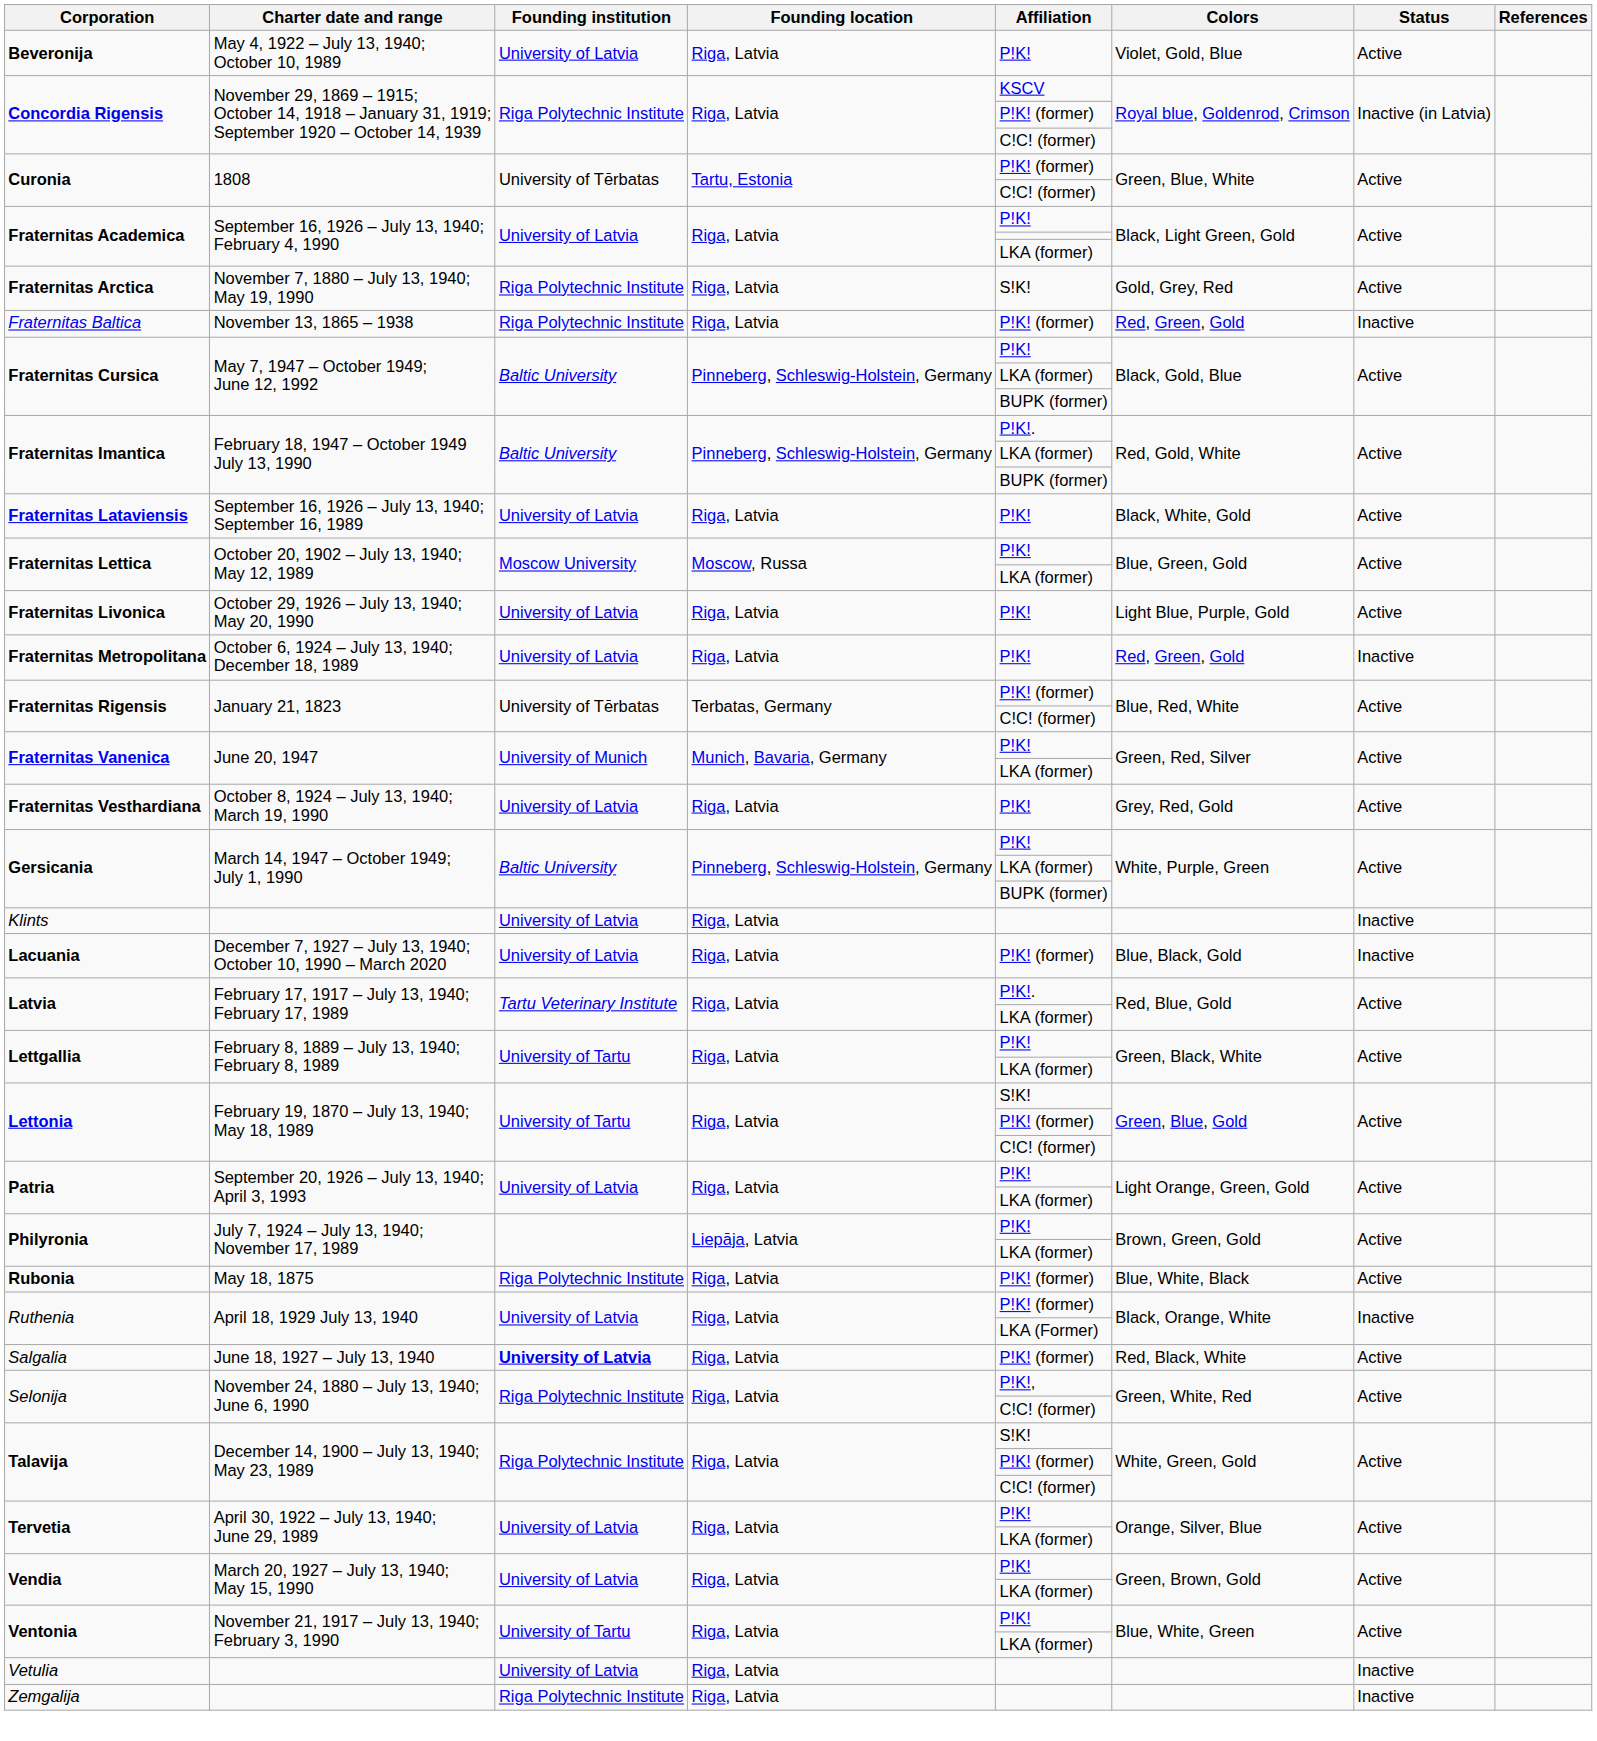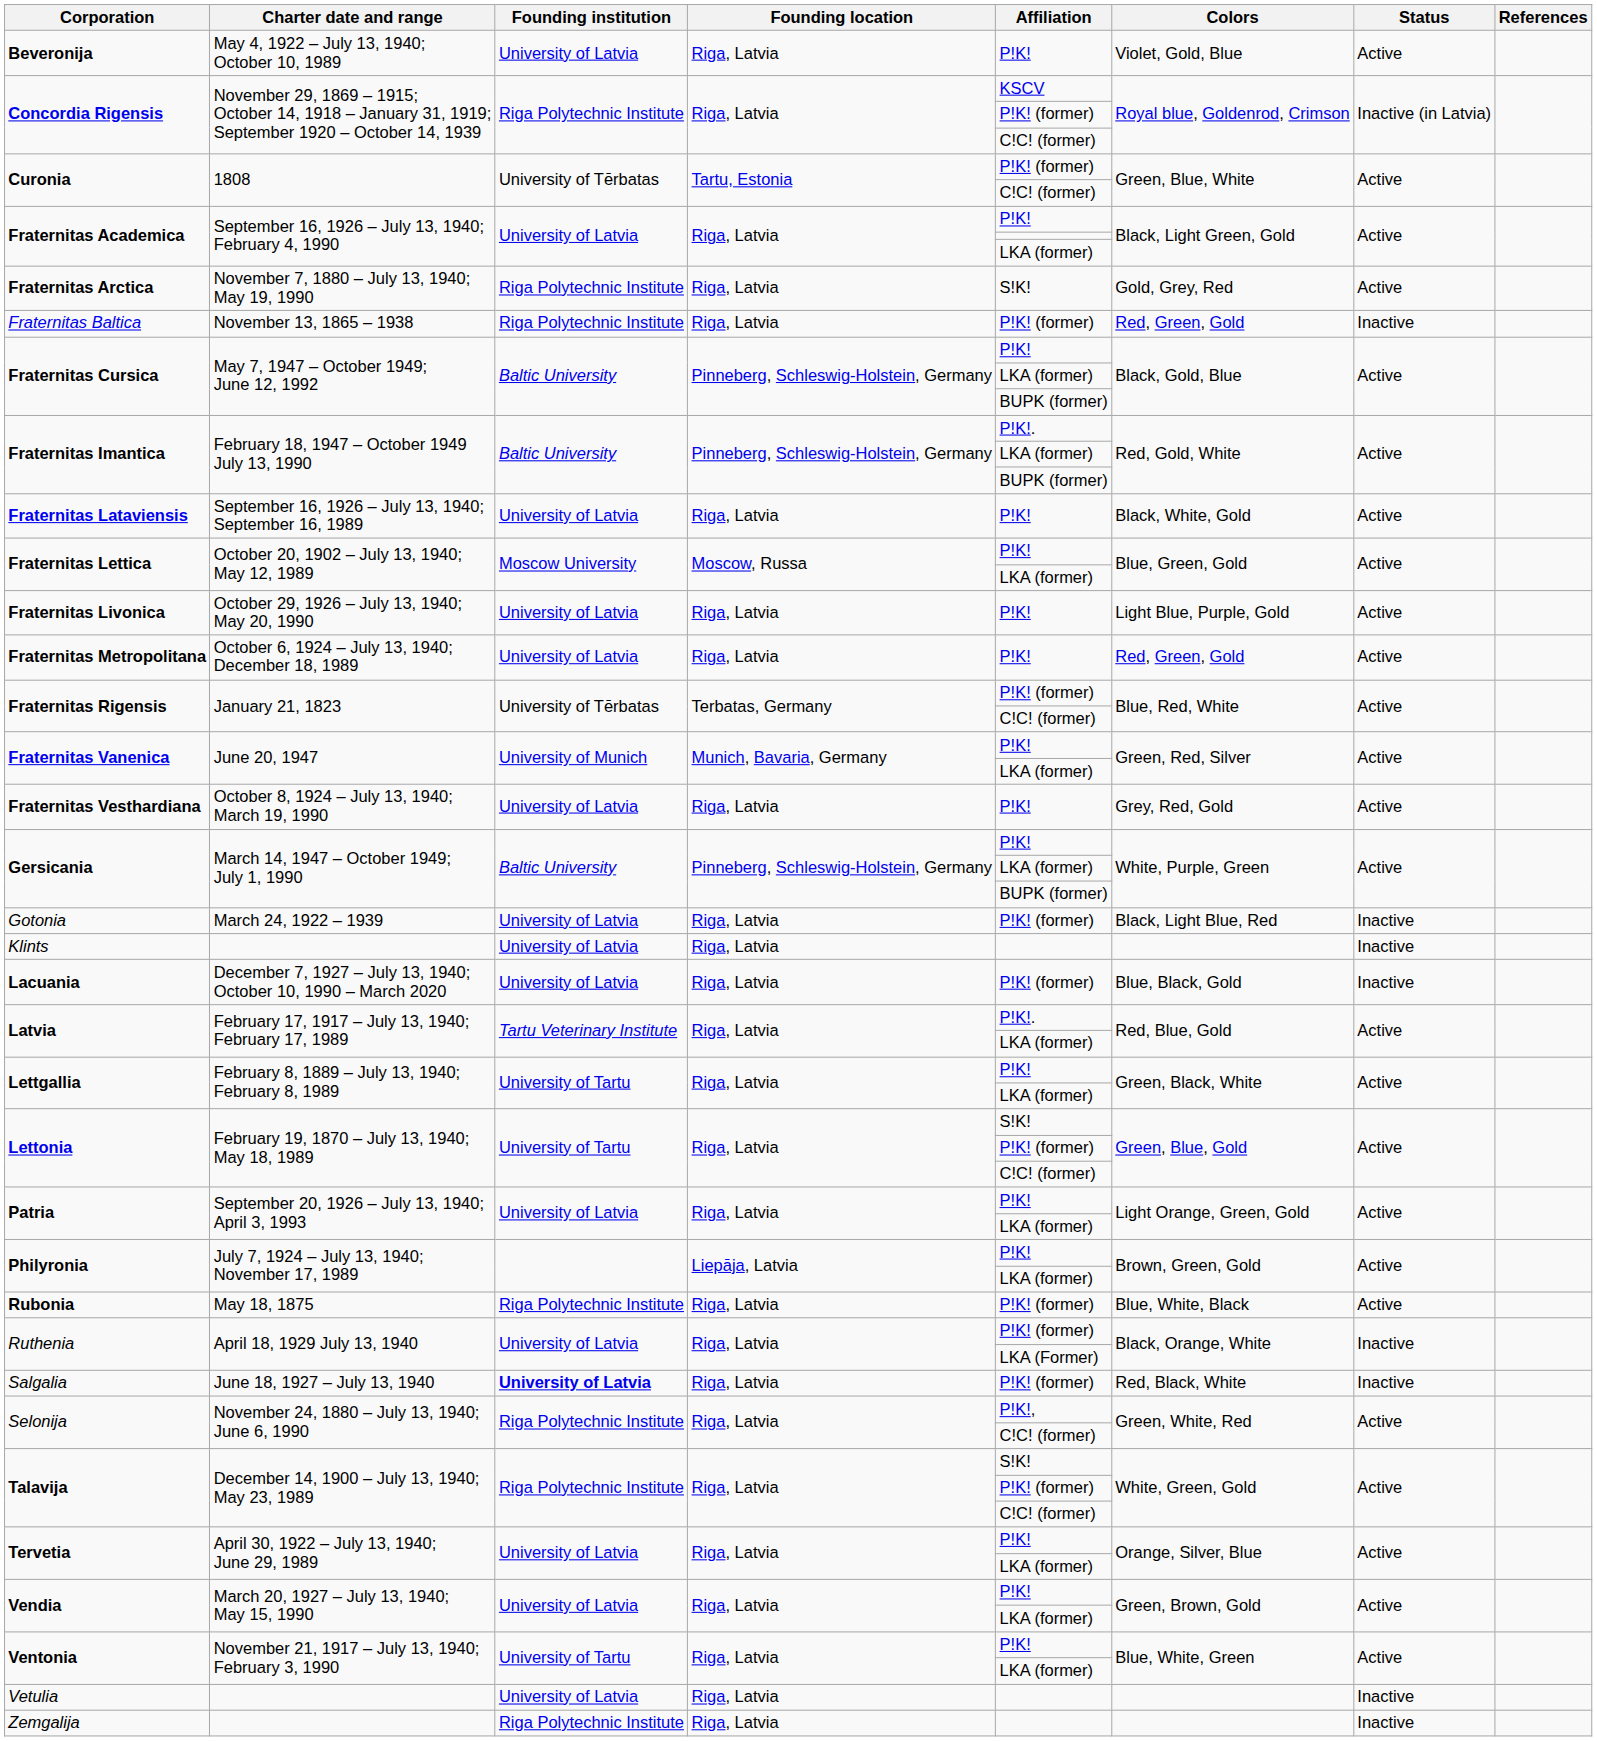 <table class="wikitable sortable">
 <tr>
 <th>Corporation</th>
 <th>Charter date and range</th>
 <th>Founding institution</th>
 <th>Founding location</th>
 <th>Affiliation</th>
 <th>Colors</th>
 <th>Status</th>
 <th>References</th>
 </tr>
 <tr>
 <td><strong>Beveronija</strong></td>
 <td>May 4, 1922 – July 13, 1940;<br>October 10, 1989</td>
 <td><a href='#'>University of Latvia</a></td>
 <td><a href='#'>Riga</a>, Latvia</td>
 <td><a href='#'>P!K!</a></td>
 <td>Violet, Gold, Blue</td>
 <td>Active</td>
 <td></td>
 </tr>
 <tr>
 <td rowspan="3"><strong><a href='#'>Concordia Rigensis</a></strong></td>
 <td rowspan="3">November 29, 1869 – 1915;<br>October 14, 1918 – January 31, 1919;<br>September 1920 – October 14, 1939</td>
 <td rowspan="3"><a href='#'>Riga Polytechnic Institute</a></td>
 <td rowspan="3"><a href='#'>Riga</a>, Latvia</td>
 <td><a href='#'>KSCV</a></td>
 <td rowspan="3"> <a href='#'>Royal blue</a>,  <a href='#'>Goldenrod</a>,  <a href='#'>Crimson</a></td>
 <td rowspan="3">Inactive (in Latvia)</td>
 <td rowspan="3"></td>
 </tr>
 <tr>
 <td><a href='#'>P!K!</a> (former)</td>
 </tr>
 <tr>
 <td>C!C! (former)</td>
 </tr>
 <tr>
 <td rowspan="2"><strong>Curonia</strong></td>
 <td rowspan="2">1808</td>
 <td rowspan="2">University of Tērbatas</td>
 <td rowspan="2"><a href='#'>Tartu, Estonia</a></td>
 <td><a href='#'>P!K!</a> (former)</td>
 <td rowspan="2">Green, Blue, White</td>
 <td rowspan="2">Active</td>
 <td rowspan="2"></td>
 </tr>
 <tr>
 <td>C!C! (former)</td>
 </tr>
 <tr>
 <td rowspan="3"><strong>Fraternitas Academica</strong></td>
 <td rowspan="3">September 16, 1926 – July 13, 1940;<br>February 4, 1990</td>
 <td rowspan="3"><a href='#'>University of Latvia</a></td>
 <td rowspan="3"><a href='#'>Riga</a>, Latvia</td>
 <td><a href='#'>P!K!</a></td>
 <td rowspan="3">Black, Light Green, Gold</td>
 <td rowspan="3">Active</td>
 <td rowspan="3"></td>
 </tr>
 <tr>
 <td></td>
 </tr>
 <tr>
 <td>LKA (former)</td>
 </tr>
 <tr>
 <td><strong>Fraternitas Arctica</strong></td>
 <td>November 7, 1880 – July 13, 1940;<br>May 19, 1990</td>
 <td><a href='#'>Riga Polytechnic Institute</a></td>
 <td><a href='#'>Riga</a>, Latvia</td>
 <td>S!K!</td>
 <td>Gold, Grey, Red</td>
 <td>Active</td>
 <td></td>
 </tr>
 <tr>
 <td><em><a href='#'>Fraternitas Baltica</a></em></td>
 <td>November 13, 1865 – 1938</td>
 <td><a href='#'>Riga Polytechnic Institute</a></td>
 <td><a href='#'>Riga</a>, Latvia</td>
 <td><a href='#'>P!K!</a> (former)</td>
 <td> <a href='#'>Red</a>,  <a href='#'>Green</a>,  <a href='#'>Gold</a></td>
 <td>Inactive</td>
 <td></td>
 </tr>
 <tr>
 <td rowspan="3"><strong>Fraternitas Cursica</strong></td>
 <td rowspan="3">May 7, 1947 – October 1949;<br>June 12, 1992</td>
 <td rowspan="3"><em><a href='#'>Baltic University</a></em></td>
 <td rowspan="3"><a href='#'>Pinneberg</a>, <a href='#'>Schleswig-Holstein</a>, Germany</td>
 <td><a href='#'>P!K!</a></td>
 <td rowspan="3">Black, Gold, Blue</td>
 <td rowspan="3">Active</td>
 <td rowspan="3"></td>
 </tr>
 <tr>
 <td>LKA (former)</td>
 </tr>
 <tr>
 <td>BUPK (former)</td>
 </tr>
 <tr>
 <td rowspan="3"><strong>Fraternitas Imantica</strong></td>
 <td rowspan="3">February 18, 1947 – October 1949<br>July 13, 1990</td>
 <td rowspan="3"><em><a href='#'>Baltic University</a></em></td>
 <td rowspan="3"><a href='#'>Pinneberg</a>, <a href='#'>Schleswig-Holstein</a>, Germany</td>
 <td><a href='#'>P!K!</a>.</td>
 <td rowspan="3">Red, Gold, White</td>
 <td rowspan="3">Active</td>
 <td rowspan="3"></td>
 </tr>
 <tr>
 <td>LKA (former)</td>
 </tr>
 <tr>
 <td>BUPK (former)</td>
 </tr>
 <tr>
 <td><strong><a href='#'>Fraternitas Lataviensis</a></strong></td>
 <td>September 16, 1926 – July 13, 1940;<br>September 16, 1989</td>
 <td><a href='#'>University of Latvia</a></td>
 <td><a href='#'>Riga</a>, Latvia</td>
 <td><a href='#'>P!K!</a></td>
 <td>Black, White, Gold</td>
 <td>Active</td>
 <td></td>
 </tr>
 <tr>
 <td rowspan="2"><strong>Fraternitas Lettica</strong></td>
 <td rowspan="2">October 20, 1902 – July 13, 1940;<br>May 12, 1989</td>
 <td rowspan="2"><a href='#'>Moscow University</a></td>
 <td rowspan="2"><a href='#'>Moscow</a>, Russa</td>
 <td><a href='#'>P!K!</a></td>
 <td rowspan="2">Blue, Green, Gold</td>
 <td rowspan="2">Active</td>
 <td rowspan="2"></td>
 </tr>
 <tr>
 <td>LKA (former)</td>
 </tr>
 <tr>
 <td><strong>Fraternitas Livonica</strong></td>
 <td>October 29, 1926 – July 13, 1940;<br>May 20, 1990</td>
 <td><a href='#'>University of Latvia</a></td>
 <td><a href='#'>Riga</a>, Latvia</td>
 <td><a href='#'>P!K!</a></td>
 <td>Light Blue, Purple, Gold</td>
 <td>Active</td>
 <td></td>
 </tr>
 <tr>
 <td><strong>Fraternitas Metropolitana</strong></td>
 <td>October 6, 1924 – July 13, 1940;<br>December 18, 1989</td>
 <td><a href='#'>University of Latvia</a></td>
 <td><a href='#'>Riga</a>, Latvia</td>
 <td><a href='#'>P!K!</a></td>
 <td> <a href='#'>Red</a>,  <a href='#'>Green</a>,  <a href='#'>Gold</a></td>
-<td>Inactive</td>
+<td>Active</td>
 <td></td>
 </tr>
 <tr>
 <td rowspan="2"><strong>Fraternitas Rigensis</strong></td>
 <td rowspan="2">January 21, 1823</td>
 <td rowspan="2">University of Tērbatas</td>
 <td rowspan="2">Terbatas, Germany</td>
 <td><a href='#'>P!K!</a> (former)</td>
 <td rowspan="2">Blue, Red, White</td>
 <td rowspan="2">Active</td>
 <td rowspan="2"></td>
 </tr>
 <tr>
 <td>C!C! (former)</td>
 </tr>
 <tr>
 <td rowspan="2"><strong><a href='#'>Fraternitas Vanenica</a></strong></td>
 <td rowspan="2">June 20, 1947</td>
 <td rowspan="2"><a href='#'>University of Munich</a></td>
 <td rowspan="2"><a href='#'>Munich</a>, <a href='#'>Bavaria</a>, Germany</td>
 <td><a href='#'>P!K!</a></td>
 <td rowspan="2">Green, Red, Silver</td>
 <td rowspan="2">Active</td>
 <td rowspan="2"></td>
 </tr>
 <tr>
 <td>LKA (former)</td>
 </tr>
 <tr>
 <td><strong>Fraternitas Vesthardiana</strong></td>
 <td>October 8, 1924 – July 13, 1940;<br>March 19, 1990</td>
 <td><a href='#'>University of Latvia</a></td>
 <td><a href='#'>Riga</a>, Latvia</td>
 <td><a href='#'>P!K!</a></td>
 <td>Grey, Red, Gold</td>
 <td>Active</td>
 <td></td>
 </tr>
 <tr>
 <td rowspan="3"><strong>Gersicania</strong></td>
 <td rowspan="3">March 14, 1947 – October 1949;<br>July 1, 1990</td>
 <td rowspan="3"><em><a href='#'>Baltic University</a></em></td>
 <td rowspan="3"><a href='#'>Pinneberg</a>, <a href='#'>Schleswig-Holstein</a>, Germany</td>
 <td><a href='#'>P!K!</a></td>
 <td rowspan="3">White, Purple, Green</td>
 <td rowspan="3">Active</td>
 <td rowspan="3"></td>
 </tr>
 <tr>
 <td>LKA (former)</td>
 </tr>
 <tr>
 <td>BUPK (former)</td>
+</tr>
+<tr>
+<td><em>Gotonia</em></td>
+<td>March 24, 1922 – 1939</td>
+<td><a href='#'>University of Latvia</a></td>
+<td><a href='#'>Riga</a>, Latvia</td>
+<td><a href='#'>P!K!</a> (former)</td>
+<td>Black, Light Blue, Red</td>
+<td>Inactive</td>
+<td></td>
 </tr>
 <tr>
 <td><em>Klints</em></td>
 <td></td>
 <td><a href='#'>University of Latvia</a></td>
 <td><a href='#'>Riga</a>, Latvia</td>
 <td></td>
 <td></td>
 <td>Inactive</td>
 <td></td>
 </tr>
 <tr>
 <td><strong>Lacuania</strong></td>
 <td>December 7, 1927 – July 13, 1940;<br>October 10, 1990 – March 2020</td>
 <td><a href='#'>University of Latvia</a></td>
 <td><a href='#'>Riga</a>, Latvia</td>
 <td><a href='#'>P!K!</a> (former)</td>
 <td>Blue, Black, Gold</td>
 <td>Inactive</td>
 <td></td>
 </tr>
 <tr>
 <td rowspan="2"><strong>Latvia</strong></td>
 <td rowspan="2">February 17, 1917 – July 13, 1940;<br>February 17, 1989</td>
 <td rowspan="2"><em><a href='#'>Tartu Veterinary Institute</a></em></td>
 <td rowspan="2"><a href='#'>Riga</a>, Latvia</td>
 <td><a href='#'>P!K!</a>.</td>
 <td rowspan="2">Red, Blue, Gold</td>
 <td rowspan="2">Active</td>
 <td rowspan="2"></td>
 </tr>
 <tr>
 <td>LKA (former)</td>
 </tr>
 <tr>
 <td rowspan="2"><strong>Lettgallia</strong></td>
 <td rowspan="2">February 8, 1889 – July 13, 1940;<br>February 8, 1989</td>
 <td rowspan="2"><a href='#'>University of Tartu</a></td>
 <td rowspan="2"><a href='#'>Riga</a>, Latvia</td>
 <td><a href='#'>P!K!</a></td>
 <td rowspan="2">Green, Black, White</td>
 <td rowspan="2">Active</td>
 <td rowspan="2"></td>
 </tr>
 <tr>
 <td>LKA (former)</td>
 </tr>
 <tr>
 <td rowspan="3"><a href='#'><strong>Lettonia</strong></a></td>
 <td rowspan="3">February 19, 1870 – July 13, 1940;<br>May 18, 1989</td>
 <td rowspan="3"><a href='#'>University of Tartu</a></td>
 <td rowspan="3"><a href='#'>Riga</a>, Latvia</td>
 <td>S!K!</td>
 <td rowspan="3"> <a href='#'>Green</a>,  <a href='#'>Blue</a>,  <a href='#'>Gold</a></td>
 <td rowspan="3">Active</td>
 <td rowspan="3"></td>
 </tr>
 <tr>
 <td><a href='#'>P!K!</a> (former)</td>
 </tr>
 <tr>
 <td>C!C! (former)</td>
 </tr>
 <tr>
 <td rowspan="2"><strong>Patria</strong></td>
 <td rowspan="2">September 20, 1926 – July 13, 1940;<br>April 3, 1993</td>
 <td rowspan="2"><a href='#'>University of Latvia</a></td>
 <td rowspan="2"><a href='#'>Riga</a>, Latvia</td>
 <td><a href='#'>P!K!</a></td>
 <td rowspan="2">Light Orange, Green, Gold</td>
 <td rowspan="2">Active</td>
 <td rowspan="2"></td>
 </tr>
 <tr>
 <td>LKA (former)</td>
 </tr>
 <tr>
 <td rowspan="2"><strong>Philyronia</strong></td>
 <td rowspan="2">July 7, 1924 – July 13, 1940;<br>November 17, 1989</td>
 <td rowspan="2"></td>
 <td rowspan="2"><a href='#'>Liepāja</a>, Latvia</td>
 <td><a href='#'>P!K!</a></td>
 <td rowspan="2">Brown, Green, Gold</td>
 <td rowspan="2">Active</td>
 <td rowspan="2"></td>
 </tr>
 <tr>
 <td>LKA (former)</td>
 </tr>
 <tr>
 <td><strong>Rubonia</strong></td>
 <td>May 18, 1875</td>
 <td><a href='#'>Riga Polytechnic Institute</a></td>
 <td><a href='#'>Riga</a>, Latvia</td>
 <td><a href='#'>P!K!</a> (former)</td>
 <td>Blue, White, Black</td>
 <td>Active</td>
 <td></td>
 </tr>
 <tr>
 <td rowspan="2"><em>Ruthenia</em></td>
 <td rowspan="2">April 18, 1929 July 13, 1940</td>
 <td rowspan="2"><a href='#'>University of Latvia</a></td>
 <td rowspan="2"><a href='#'>Riga</a>, Latvia</td>
 <td><a href='#'>P!K!</a> (former)</td>
 <td rowspan="2">Black, Orange, White</td>
 <td rowspan="2">Inactive</td>
 <td rowspan="2"></td>
 </tr>
 <tr>
 <td>LKA (Former)</td>
 </tr>
 <tr>
 <td><em>Salgalia</em></td>
 <td>June 18, 1927 – July 13, 1940</td>
 <td><strong><a href='#'>University of Latvia</a></strong></td>
 <td><a href='#'>Riga</a>, Latvia</td>
 <td><a href='#'>P!K!</a> (former)</td>
 <td>Red, Black, White</td>
-<td>Active</td>
+<td>Inactive</td>
 <td></td>
 </tr>
 <tr>
 <td rowspan="2"><em>Selonija</em></td>
 <td rowspan="2">November 24, 1880 – July 13, 1940;<br>June 6, 1990</td>
 <td rowspan="2"><a href='#'>Riga Polytechnic Institute</a></td>
 <td rowspan="2"><a href='#'>Riga</a>, Latvia</td>
 <td><a href='#'>P!K!</a>,</td>
 <td rowspan="2">Green, White, Red</td>
 <td rowspan="2">Active</td>
 <td rowspan="2"></td>
 </tr>
 <tr>
 <td>C!C! (former)</td>
 </tr>
 <tr>
 <td rowspan="3"><strong>Talavija</strong></td>
 <td rowspan="3">December 14, 1900 – July 13, 1940;<br>May 23, 1989</td>
 <td rowspan="3"><a href='#'>Riga Polytechnic Institute</a></td>
 <td rowspan="3"><a href='#'>Riga</a>, Latvia</td>
 <td>S!K!</td>
 <td rowspan="3">White, Green, Gold</td>
 <td rowspan="3">Active</td>
 <td rowspan="3"></td>
 </tr>
 <tr>
 <td><a href='#'>P!K!</a> (former)</td>
 </tr>
 <tr>
 <td>C!C! (former)</td>
 </tr>
 <tr>
 <td rowspan="2"><strong>Tervetia</strong></td>
 <td rowspan="2">April 30, 1922 – July 13, 1940;<br>June 29, 1989</td>
 <td rowspan="2"><a href='#'>University of Latvia</a></td>
 <td rowspan="2"><a href='#'>Riga</a>, Latvia</td>
 <td><a href='#'>P!K!</a></td>
 <td rowspan="2">Orange, Silver, Blue</td>
 <td rowspan="2">Active</td>
 <td rowspan="2"></td>
 </tr>
 <tr>
 <td>LKA (former)</td>
 </tr>
 <tr>
 <td rowspan="2"><strong>Vendia</strong></td>
 <td rowspan="2">March 20, 1927 – July 13, 1940;<br>May 15, 1990</td>
 <td rowspan="2"><a href='#'>University of Latvia</a></td>
 <td rowspan="2"><a href='#'>Riga</a>, Latvia</td>
 <td><a href='#'>P!K!</a></td>
 <td rowspan="2">Green, Brown, Gold</td>
 <td rowspan="2">Active</td>
 <td rowspan="2"></td>
 </tr>
 <tr>
 <td>LKA (former)</td>
 </tr>
 <tr>
 <td rowspan="2"><strong>Ventonia</strong></td>
 <td rowspan="2">November 21, 1917 – July 13, 1940;<br>February 3, 1990</td>
 <td rowspan="2"><a href='#'>University of Tartu</a></td>
 <td rowspan="2"><a href='#'>Riga</a>, Latvia</td>
 <td><a href='#'>P!K!</a></td>
 <td rowspan="2">Blue, White, Green</td>
 <td rowspan="2">Active</td>
 <td rowspan="2"></td>
 </tr>
 <tr>
 <td>LKA (former)</td>
 </tr>
 <tr>
 <td><em>Vetulia</em></td>
 <td></td>
 <td><a href='#'>University of Latvia</a></td>
 <td><a href='#'>Riga</a>, Latvia</td>
 <td></td>
 <td></td>
 <td>Inactive</td>
 <td></td>
 </tr>
 <tr>
 <td><em>Zemgalija</em></td>
 <td></td>
 <td><a href='#'>Riga Polytechnic Institute</a></td>
 <td><a href='#'>Riga</a>, Latvia</td>
 <td></td>
 <td></td>
 <td>Inactive</td>
 <td></td>
 </tr>
 </table>
